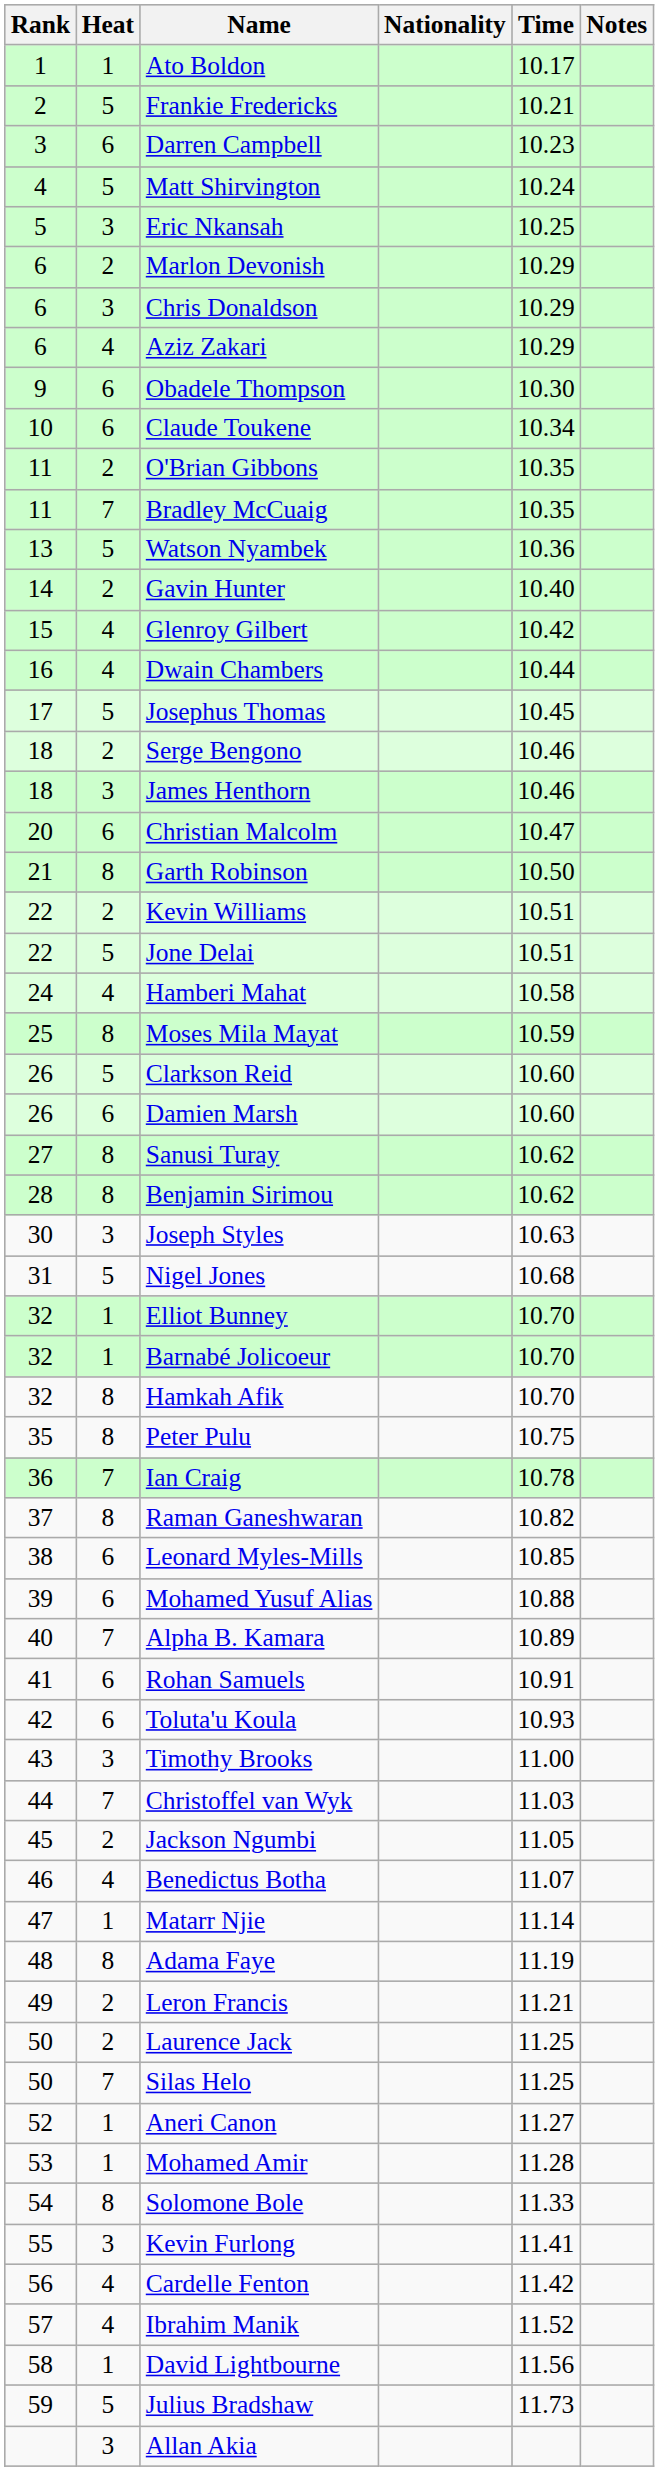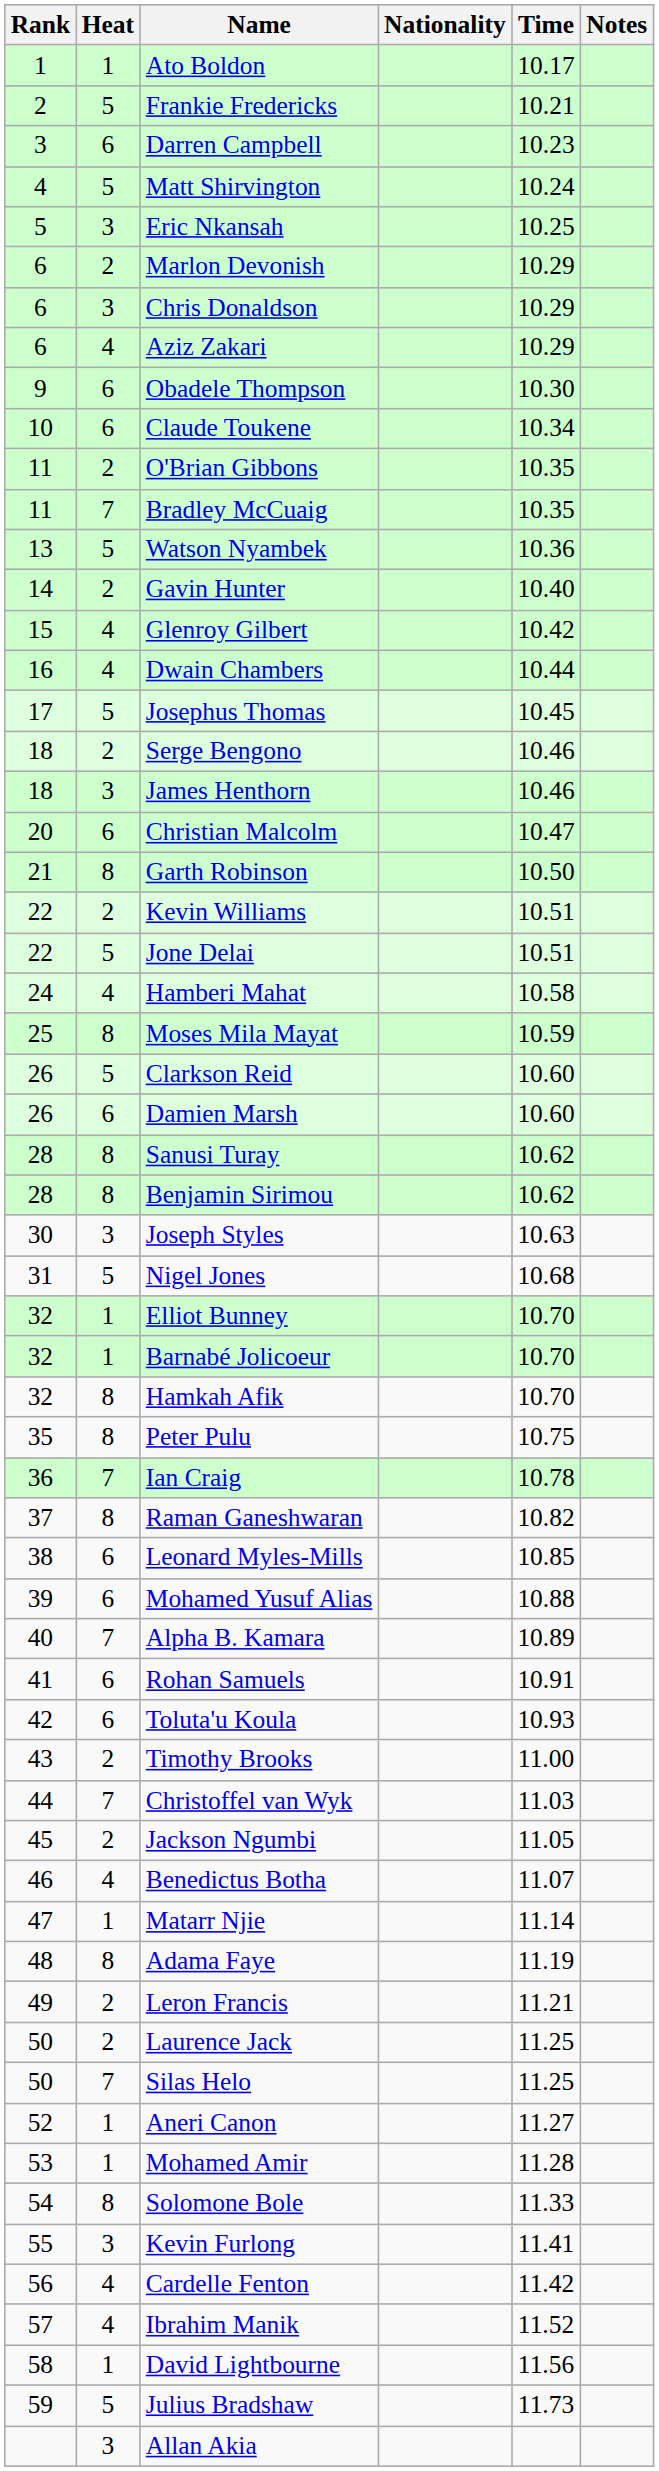 <table class="wikitable sortable" style="text-align:center">
 <tr>
 <th>Rank</th>
 <th>Heat</th>
 <th>Name</th>
 <th>Nationality</th>
 <th>Time</th>
 <th>Notes</th>
 </tr>
 <tr bgcolor=ccffcc>
 <td>1</td>
 <td>1</td>
 <td align=left><a href='#'>Ato Boldon</a></td>
 <td align=left></td>
 <td>10.17</td>
 <td></td>
 </tr>
 <tr bgcolor=ccffcc>
 <td>2</td>
 <td>5</td>
 <td align=left><a href='#'>Frankie Fredericks</a></td>
 <td align=left></td>
 <td>10.21</td>
 <td></td>
 </tr>
 <tr bgcolor=ccffcc>
 <td>3</td>
 <td>6</td>
 <td align=left><a href='#'>Darren Campbell</a></td>
 <td align=left></td>
 <td>10.23</td>
 <td></td>
 </tr>
 <tr bgcolor=ccffcc>
 <td>4</td>
 <td>5</td>
 <td align=left><a href='#'>Matt Shirvington</a></td>
 <td align=left></td>
 <td>10.24</td>
 <td></td>
 </tr>
 <tr bgcolor=ccffcc>
 <td>5</td>
 <td>3</td>
 <td align=left><a href='#'>Eric Nkansah</a></td>
 <td align=left></td>
 <td>10.25</td>
 <td></td>
 </tr>
 <tr bgcolor=ccffcc>
 <td>6</td>
 <td>2</td>
 <td align=left><a href='#'>Marlon Devonish</a></td>
 <td align=left></td>
 <td>10.29</td>
 <td></td>
 </tr>
 <tr bgcolor=ccffcc>
 <td>6</td>
 <td>3</td>
 <td align=left><a href='#'>Chris Donaldson</a></td>
 <td align=left></td>
 <td>10.29</td>
 <td></td>
 </tr>
 <tr bgcolor=ccffcc>
 <td>6</td>
 <td>4</td>
 <td align=left><a href='#'>Aziz Zakari</a></td>
 <td align=left></td>
 <td>10.29</td>
 <td></td>
 </tr>
 <tr bgcolor=ccffcc>
 <td>9</td>
 <td>6</td>
 <td align=left><a href='#'>Obadele Thompson</a></td>
 <td align=left></td>
 <td>10.30</td>
 <td></td>
 </tr>
 <tr bgcolor=ccffcc>
 <td>10</td>
 <td>6</td>
 <td align=left><a href='#'>Claude Toukene</a></td>
 <td align=left></td>
 <td>10.34</td>
 <td></td>
 </tr>
 <tr bgcolor=ccffcc>
 <td>11</td>
 <td>2</td>
 <td align=left><a href='#'>O'Brian Gibbons</a></td>
 <td align=left></td>
 <td>10.35</td>
 <td></td>
 </tr>
 <tr bgcolor=ccffcc>
 <td>11</td>
 <td>7</td>
 <td align=left><a href='#'>Bradley McCuaig</a></td>
 <td align=left></td>
 <td>10.35</td>
 <td></td>
 </tr>
 <tr bgcolor=ccffcc>
 <td>13</td>
 <td>5</td>
 <td align=left><a href='#'>Watson Nyambek</a></td>
 <td align=left></td>
 <td>10.36</td>
 <td></td>
 </tr>
 <tr bgcolor=ccffcc>
 <td>14</td>
 <td>2</td>
 <td align=left><a href='#'>Gavin Hunter</a></td>
 <td align=left></td>
 <td>10.40</td>
 <td></td>
 </tr>
 <tr bgcolor=ccffcc>
 <td>15</td>
 <td>4</td>
 <td align=left><a href='#'>Glenroy Gilbert</a></td>
 <td align=left></td>
 <td>10.42</td>
 <td></td>
 </tr>
 <tr bgcolor=ccffcc>
 <td>16</td>
 <td>4</td>
 <td align=left><a href='#'>Dwain Chambers</a></td>
 <td align=left></td>
 <td>10.44</td>
 <td></td>
 </tr>
 <tr bgcolor=ddffdd>
 <td>17</td>
 <td>5</td>
 <td align=left><a href='#'>Josephus Thomas</a></td>
 <td align=left></td>
 <td>10.45</td>
 <td></td>
 </tr>
 <tr bgcolor=ddffdd>
 <td>18</td>
 <td>2</td>
 <td align=left><a href='#'>Serge Bengono</a></td>
 <td align=left></td>
 <td>10.46</td>
 <td></td>
 </tr>
 <tr bgcolor=ccffcc>
 <td>18</td>
 <td>3</td>
 <td align=left><a href='#'>James Henthorn</a></td>
 <td align=left></td>
 <td>10.46</td>
 <td></td>
 </tr>
 <tr bgcolor=ccffcc>
 <td>20</td>
 <td>6</td>
 <td align=left><a href='#'>Christian Malcolm</a></td>
 <td align=left></td>
 <td>10.47</td>
 <td></td>
 </tr>
 <tr bgcolor=ccffcc>
 <td>21</td>
 <td>8</td>
 <td align=left><a href='#'>Garth Robinson</a></td>
 <td align=left></td>
 <td>10.50</td>
 <td></td>
 </tr>
 <tr bgcolor=ddffdd>
 <td>22</td>
 <td>2</td>
 <td align=left><a href='#'>Kevin Williams</a></td>
 <td align=left></td>
 <td>10.51</td>
 <td></td>
 </tr>
 <tr bgcolor=ddffdd>
 <td>22</td>
 <td>5</td>
 <td align=left><a href='#'>Jone Delai</a></td>
 <td align=left></td>
 <td>10.51</td>
 <td></td>
 </tr>
 <tr bgcolor=ddffdd>
 <td>24</td>
 <td>4</td>
 <td align=left><a href='#'>Hamberi Mahat</a></td>
 <td align=left></td>
 <td>10.58</td>
 <td></td>
 </tr>
 <tr bgcolor=ccffcc>
 <td>25</td>
 <td>8</td>
 <td align=left><a href='#'>Moses Mila Mayat</a></td>
 <td align=left></td>
 <td>10.59</td>
 <td></td>
 </tr>
 <tr bgcolor=ddffdd>
 <td>26</td>
 <td>5</td>
 <td align=left><a href='#'>Clarkson Reid</a></td>
 <td align=left></td>
 <td>10.60</td>
 <td></td>
 </tr>
 <tr bgcolor=ddffdd>
 <td>26</td>
 <td>6</td>
 <td align=left><a href='#'>Damien Marsh</a></td>
 <td align=left></td>
 <td>10.60</td>
 <td></td>
 </tr>
 <tr bgcolor=ccffcc>
-<td>27</td>
+<td>28</td>
 <td>8</td>
 <td align=left><a href='#'>Sanusi Turay</a></td>
 <td align=left></td>
 <td>10.62</td>
 <td></td>
 </tr>
 <tr bgcolor=ccffcc>
 <td>28</td>
 <td>8</td>
 <td align=left><a href='#'>Benjamin Sirimou</a></td>
 <td align=left></td>
 <td>10.62</td>
 <td></td>
 </tr>
 <tr>
 <td>30</td>
 <td>3</td>
 <td align=left><a href='#'>Joseph Styles</a></td>
 <td align=left></td>
 <td>10.63</td>
 <td></td>
 </tr>
 <tr>
 <td>31</td>
 <td>5</td>
 <td align=left><a href='#'>Nigel Jones</a></td>
 <td align=left></td>
 <td>10.68</td>
 <td></td>
 </tr>
 <tr bgcolor=ccffcc>
 <td>32</td>
 <td>1</td>
 <td align=left><a href='#'>Elliot Bunney</a></td>
 <td align=left></td>
 <td>10.70</td>
 <td></td>
 </tr>
 <tr bgcolor=ccffcc>
 <td>32</td>
 <td>1</td>
 <td align=left><a href='#'>Barnabé Jolicoeur</a></td>
 <td align=left></td>
 <td>10.70</td>
 <td></td>
 </tr>
 <tr>
 <td>32</td>
 <td>8</td>
 <td align=left><a href='#'>Hamkah Afik</a></td>
 <td align=left></td>
 <td>10.70</td>
 <td></td>
 </tr>
 <tr>
 <td>35</td>
 <td>8</td>
 <td align=left><a href='#'>Peter Pulu</a></td>
 <td align=left></td>
 <td>10.75</td>
 <td></td>
 </tr>
 <tr bgcolor=ccffcc>
 <td>36</td>
 <td>7</td>
 <td align=left><a href='#'>Ian Craig</a></td>
 <td align=left></td>
 <td>10.78</td>
 <td></td>
 </tr>
 <tr>
 <td>37</td>
 <td>8</td>
 <td align=left><a href='#'>Raman Ganeshwaran</a></td>
 <td align=left></td>
 <td>10.82</td>
 <td></td>
 </tr>
 <tr>
 <td>38</td>
 <td>6</td>
 <td align=left><a href='#'>Leonard Myles-Mills</a></td>
 <td align=left></td>
 <td>10.85</td>
 <td></td>
 </tr>
 <tr>
 <td>39</td>
 <td>6</td>
 <td align=left><a href='#'>Mohamed Yusuf Alias</a></td>
 <td align=left></td>
 <td>10.88</td>
 <td></td>
 </tr>
 <tr>
 <td>40</td>
 <td>7</td>
 <td align=left><a href='#'>Alpha B. Kamara</a></td>
 <td align=left></td>
 <td>10.89</td>
 <td></td>
 </tr>
 <tr>
 <td>41</td>
 <td>6</td>
 <td align=left><a href='#'>Rohan Samuels</a></td>
 <td align=left></td>
 <td>10.91</td>
 <td></td>
 </tr>
 <tr>
 <td>42</td>
 <td>6</td>
 <td align=left><a href='#'>Toluta'u Koula</a></td>
 <td align=left></td>
 <td>10.93</td>
 <td></td>
 </tr>
 <tr>
 <td>43</td>
-<td>3</td>
+<td>2</td>
 <td align=left><a href='#'>Timothy Brooks</a></td>
 <td align=left></td>
 <td>11.00</td>
 <td></td>
 </tr>
 <tr>
 <td>44</td>
 <td>7</td>
 <td align=left><a href='#'>Christoffel van Wyk</a></td>
 <td align=left></td>
 <td>11.03</td>
 <td></td>
 </tr>
 <tr>
 <td>45</td>
 <td>2</td>
 <td align=left><a href='#'>Jackson Ngumbi</a></td>
 <td align=left></td>
 <td>11.05</td>
 <td></td>
 </tr>
 <tr>
 <td>46</td>
 <td>4</td>
 <td align=left><a href='#'>Benedictus Botha</a></td>
 <td align=left></td>
 <td>11.07</td>
 <td></td>
 </tr>
 <tr>
 <td>47</td>
 <td>1</td>
 <td align=left><a href='#'>Matarr Njie</a></td>
 <td align=left></td>
 <td>11.14</td>
 <td></td>
 </tr>
 <tr>
 <td>48</td>
 <td>8</td>
 <td align=left><a href='#'>Adama Faye</a></td>
 <td align=left></td>
 <td>11.19</td>
 <td></td>
 </tr>
 <tr>
 <td>49</td>
 <td>2</td>
 <td align=left><a href='#'>Leron Francis</a></td>
 <td align=left></td>
 <td>11.21</td>
 <td></td>
 </tr>
 <tr>
 <td>50</td>
 <td>2</td>
 <td align=left><a href='#'>Laurence Jack</a></td>
 <td align=left></td>
 <td>11.25</td>
 <td></td>
 </tr>
 <tr>
 <td>50</td>
 <td>7</td>
 <td align=left><a href='#'>Silas Helo</a></td>
 <td align=left></td>
 <td>11.25</td>
 <td></td>
 </tr>
 <tr>
 <td>52</td>
 <td>1</td>
 <td align=left><a href='#'>Aneri Canon</a></td>
 <td align=left></td>
 <td>11.27</td>
 <td></td>
 </tr>
 <tr>
 <td>53</td>
 <td>1</td>
 <td align=left><a href='#'>Mohamed Amir</a></td>
 <td align=left></td>
 <td>11.28</td>
 <td></td>
 </tr>
 <tr>
 <td>54</td>
 <td>8</td>
 <td align=left><a href='#'>Solomone Bole</a></td>
 <td align=left></td>
 <td>11.33</td>
 <td></td>
 </tr>
 <tr>
 <td>55</td>
 <td>3</td>
 <td align=left><a href='#'>Kevin Furlong</a></td>
 <td align=left></td>
 <td>11.41</td>
 <td></td>
 </tr>
 <tr>
 <td>56</td>
 <td>4</td>
 <td align=left><a href='#'>Cardelle Fenton</a></td>
 <td align=left></td>
 <td>11.42</td>
 <td></td>
 </tr>
 <tr>
 <td>57</td>
 <td>4</td>
 <td align=left><a href='#'>Ibrahim Manik</a></td>
 <td align=left></td>
 <td>11.52</td>
 <td></td>
 </tr>
 <tr>
 <td>58</td>
 <td>1</td>
 <td align=left><a href='#'>David Lightbourne</a></td>
 <td align=left></td>
 <td>11.56</td>
 <td></td>
 </tr>
 <tr>
 <td>59</td>
 <td>5</td>
 <td align=left><a href='#'>Julius Bradshaw</a></td>
 <td align=left></td>
 <td>11.73</td>
 <td></td>
 </tr>
 <tr>
 <td></td>
 <td>3</td>
 <td align=left><a href='#'>Allan Akia</a></td>
 <td align=left></td>
 <td></td>
 <td></td>
 </tr>
 </table>
